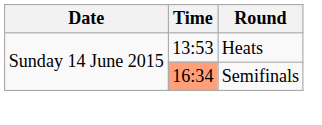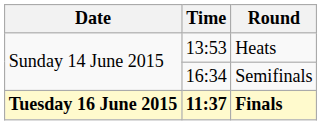 <table class="wikitable">
 <tr>
 <th>Date</th>
 <th>Time</th>
 <th>Round</th>
 </tr>
 <tr>
 <td rowspan=2>Sunday 14 June 2015</td>
 <td>13:53</td>
 <td>Heats</td>
 </tr>
 <tr>
-<td style="background: lightsalmon;">16:34</td>
+<td>16:34</td>
 <td>Semifinals</td>
 </tr>
+<tr>
+<td style=background:lemonchiffon><strong>Tuesday 16 June 2015</strong></td>
+<td style=background:lemonchiffon><strong>11:37</strong></td>
+<td style=background:lemonchiffon><strong>Finals</strong></td>
+</tr>
 </table>
